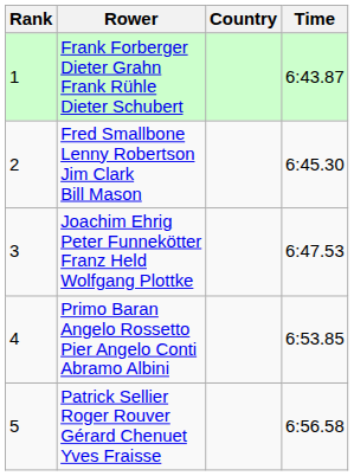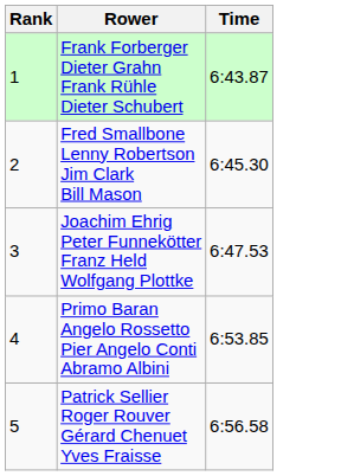 <table class="wikitable sortable" style="text-align:middle">
 <tr>
 <th>Rank</th>
 <th>Rower</th>
-<th>Country</th>
 <th>Time</th>
 </tr>
 <tr bgcolor=ccffcc>
 <td>1</td>
 <td><a href='#'>Frank Forberger</a><br><a href='#'>Dieter Grahn</a><br><a href='#'>Frank Rühle</a><br><a href='#'>Dieter Schubert</a></td>
-<td></td>
 <td>6:43.87</td>
 </tr>
 <tr>
 <td>2</td>
 <td><a href='#'>Fred Smallbone</a><br><a href='#'>Lenny Robertson</a><br><a href='#'>Jim Clark</a><br><a href='#'>Bill Mason</a></td>
-<td></td>
 <td>6:45.30</td>
 </tr>
 <tr>
 <td>3</td>
 <td><a href='#'>Joachim Ehrig</a><br><a href='#'>Peter Funnekötter</a><br><a href='#'>Franz Held</a><br><a href='#'>Wolfgang Plottke</a></td>
-<td></td>
 <td>6:47.53</td>
 </tr>
 <tr>
 <td>4</td>
 <td><a href='#'>Primo Baran</a><br><a href='#'>Angelo Rossetto</a><br><a href='#'>Pier Angelo Conti</a><br><a href='#'>Abramo Albini</a></td>
-<td></td>
 <td>6:53.85</td>
 </tr>
 <tr>
 <td>5</td>
 <td><a href='#'>Patrick Sellier</a><br><a href='#'>Roger Rouver</a><br><a href='#'>Gérard Chenuet</a><br><a href='#'>Yves Fraisse</a></td>
-<td></td>
 <td>6:56.58</td>
 </tr>
 </table>
